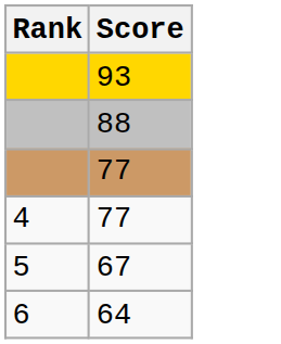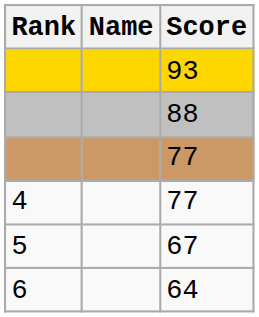 <table class="wikitable">
 <tr>
 <th>Rank</th>
+<th>Name</th>
 <th>Score</th>
 </tr>
 <tr style="background:gold;">
+<td></td>
 <td></td>
 <td>93</td>
 </tr>
 <tr style="background:silver;">
 <td></td>
+<td></td>
 <td>88</td>
 </tr>
 <tr style="background:#CC9966;">
+<td></td>
 <td></td>
 <td>77</td>
 </tr>
 <tr>
 <td>4</td>
+<td></td>
 <td>77</td>
 </tr>
 <tr>
 <td>5</td>
+<td></td>
 <td>67</td>
 </tr>
 <tr>
 <td>6</td>
+<td></td>
 <td>64</td>
 </tr>
 </table>
